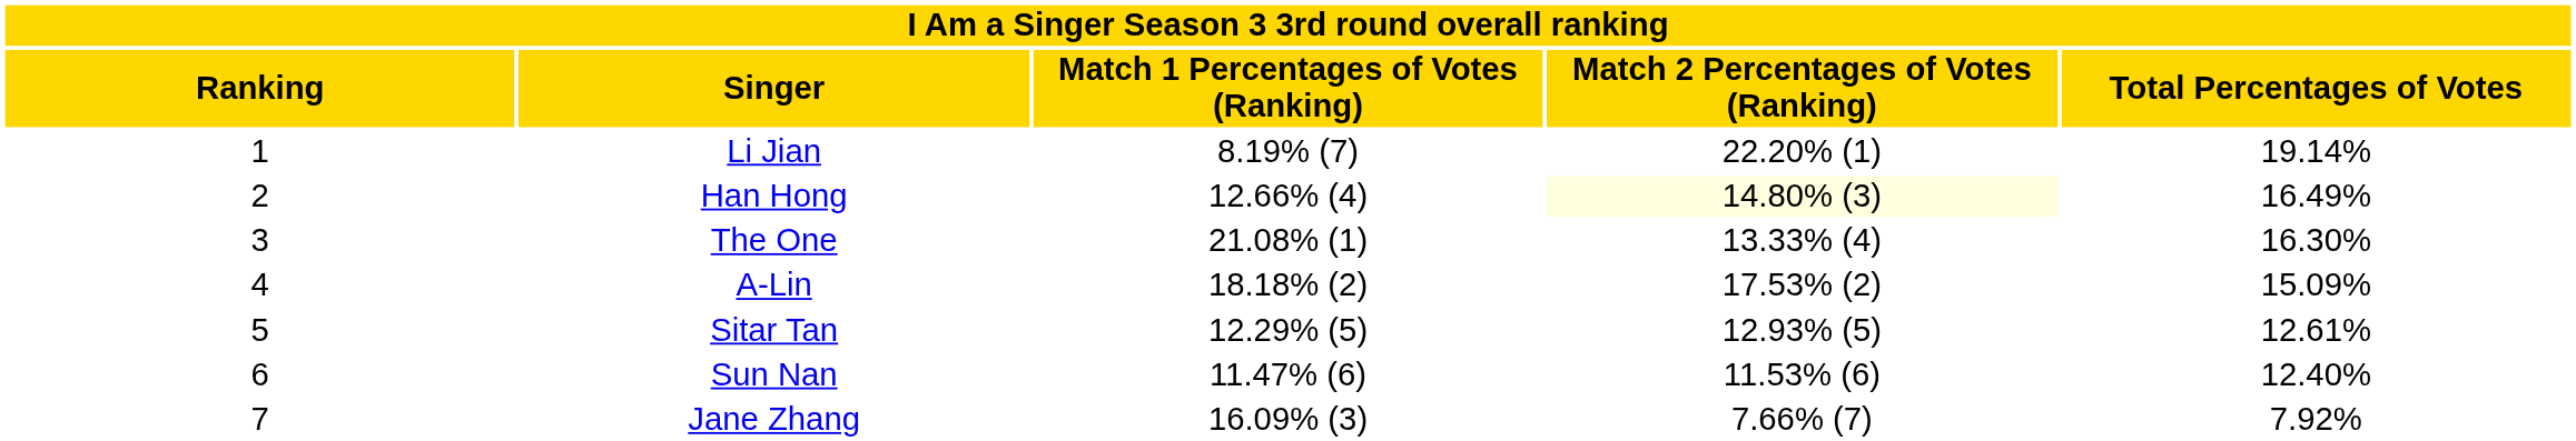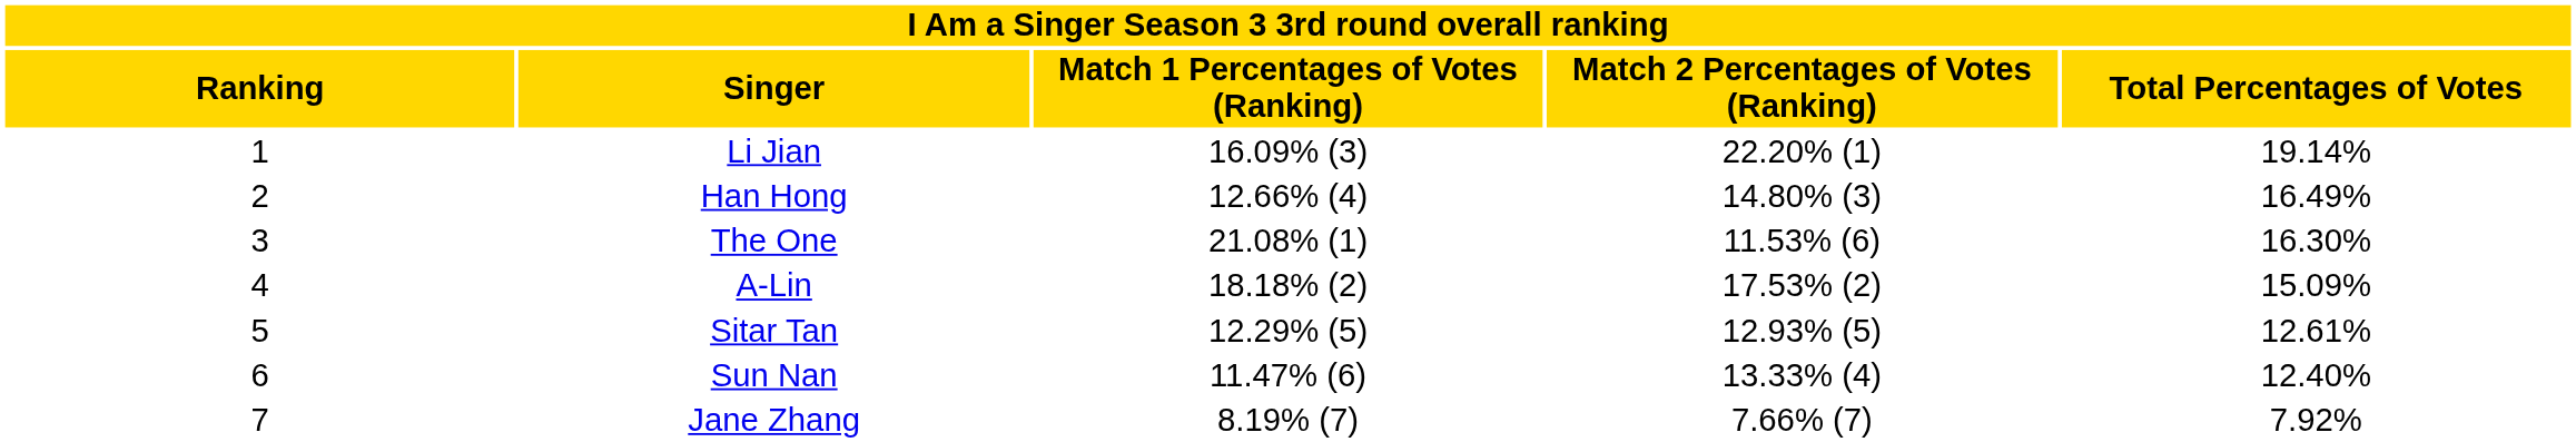 <table class="wikitalble" width="100%" style="text-align:center">
 <tr align=center style="background:gold">
 <td colspan="5"><div><strong>I Am a Singer Season 3 3rd round overall ranking</strong></div></td>
 </tr>
 <tr align=center style="background:gold">
 <td style="width:10%"><strong>Ranking</strong></td>
 <td style="width:10%"><strong>Singer</strong></td>
 <td style="width:10%"><strong>Match 1 Percentages of Votes (Ranking)</strong></td>
 <td style="width:10%"><strong>Match 2 Percentages of Votes (Ranking)</strong></td>
 <td style="width:10%"><strong>Total Percentages of Votes</strong></td>
 </tr>
 <tr>
 <td>1</td>
 <td><a href='#'>Li Jian</a></td>
-<td>8.19%  (7)</td>
+<td>16.09%  (3)</td>
 <td>22.20% (1)</td>
 <td>19.14%</td>
 </tr>
 <tr>
 <td>2</td>
 <td><a href='#'>Han Hong</a></td>
 <td>12.66%  (4)</td>
-<td style="background: lightyellow;">14.80% (3)</td>
+<td>14.80% (3)</td>
 <td>16.49%</td>
 </tr>
 <tr>
 <td>3</td>
 <td><a href='#'>The One</a></td>
 <td>21.08%  (1)</td>
-<td>13.33%  (4)</td>
+<td>11.53% (6)</td>
 <td>16.30%</td>
 </tr>
 <tr>
 <td>4</td>
 <td><a href='#'>A-Lin</a></td>
 <td>18.18%  (2)</td>
 <td>17.53%  (2)</td>
 <td>15.09%</td>
 </tr>
 <tr>
 <td>5</td>
 <td><a href='#'>Sitar Tan</a></td>
 <td>12.29%  (5)</td>
 <td>12.93%  (5)</td>
 <td>12.61%</td>
 </tr>
 <tr>
 <td>6</td>
 <td><a href='#'>Sun Nan</a></td>
 <td>11.47%  (6)</td>
-<td>11.53% (6)</td>
+<td>13.33%  (4)</td>
 <td>12.40%</td>
 </tr>
 <tr>
 <td>7</td>
 <td><a href='#'>Jane Zhang</a></td>
-<td>16.09%  (3)</td>
+<td>8.19%  (7)</td>
 <td>7.66%  (7)</td>
 <td>7.92%</td>
 </tr>
 </table>
